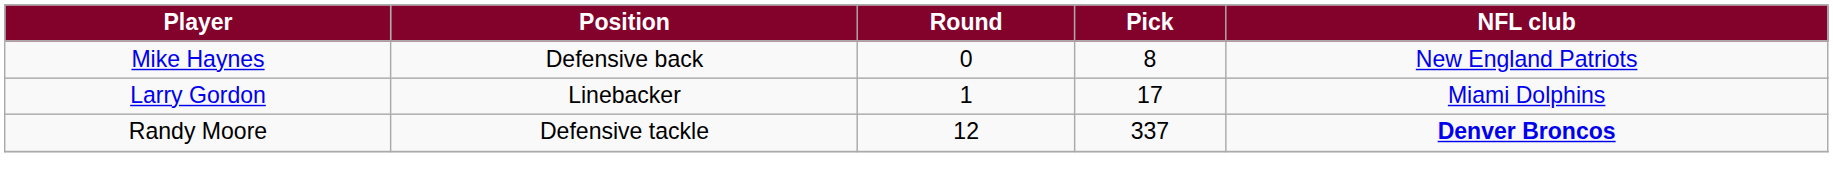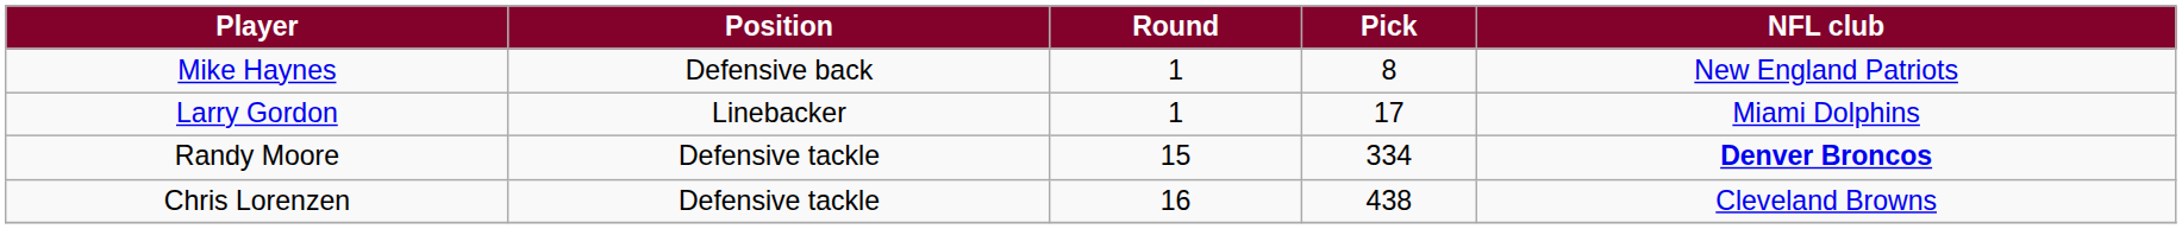 <table class="wikitable" width="80%">
 <tr align="center"  style="background:#82022c;color:#FFFFFF;">
 <td><strong>Player</strong></td>
 <td><strong>Position</strong></td>
 <td><strong>Round</strong></td>
 <td><strong>Pick</strong></td>
 <td><strong>NFL club</strong></td>
 </tr>
 <tr align="center" bgcolor="">
 <td><a href='#'>Mike Haynes</a></td>
 <td>Defensive back</td>
-<td>0</td>
+<td>1</td>
 <td>8</td>
 <td><a href='#'>New England Patriots</a></td>
 </tr>
 <tr align="center" bgcolor="">
 <td><a href='#'>Larry Gordon</a></td>
 <td>Linebacker</td>
 <td>1</td>
 <td>17</td>
 <td><a href='#'>Miami Dolphins</a></td>
 </tr>
 <tr align="center" bgcolor="">
 <td>Randy Moore</td>
 <td>Defensive tackle</td>
-<td>12</td>
-<td>337</td>
+<td>15</td>
+<td>334</td>
 <td><strong><a href='#'>Denver Broncos</a></strong></td>
+</tr>
+<tr align="center" bgcolor="">
+<td>Chris Lorenzen</td>
+<td>Defensive tackle</td>
+<td>16</td>
+<td>438</td>
+<td><a href='#'>Cleveland Browns</a></td>
 </tr>
 <tr align="center" bgcolor="">
 </tr>
 </table>
